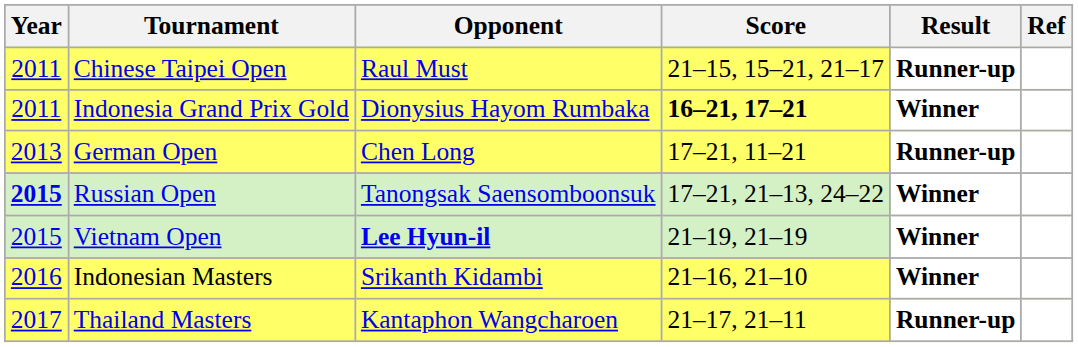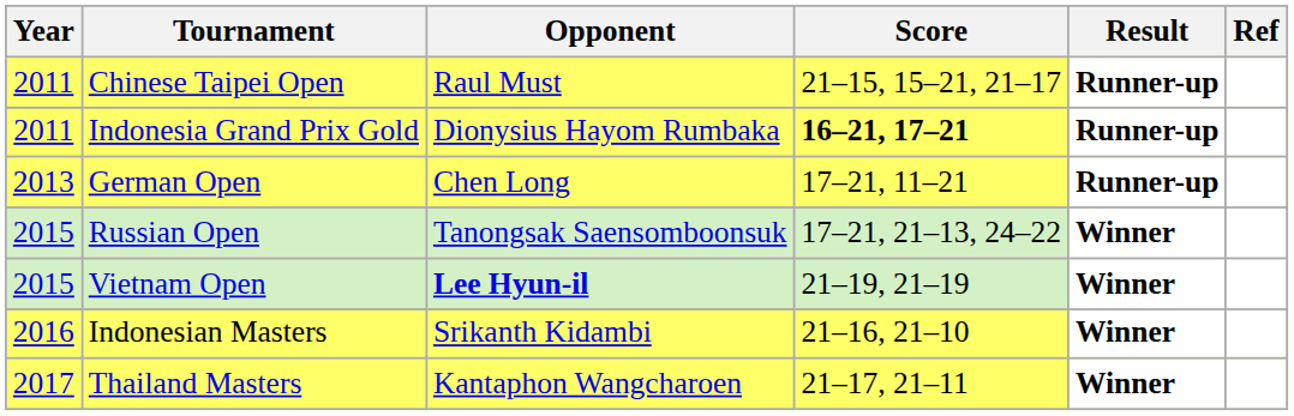 <table class="sortable wikitable" style="font-size: 90%">
 <tr>
 <th>Year</th>
 <th>Tournament</th>
 <th>Opponent</th>
 <th>Score</th>
 <th>Result</th>
 <th>Ref</th>
 </tr>
 <tr style="background:#FFFF67">
 <td align="center"><a href='#'>2011</a></td>
 <td align="left"><a href='#'>Chinese Taipei Open</a></td>
 <td align="left"> <a href='#'>Raul Must</a></td>
 <td align="left">21–15, 15–21, 21–17</td>
 <td style="text-align:left; background:white"> <strong>Runner-up</strong></td>
 <td style="text-align:center; background:white"></td>
 </tr>
 <tr style="background:#FFFF67">
 <td align="center"><a href='#'>2011</a></td>
 <td align="left"><a href='#'>Indonesia Grand Prix Gold</a></td>
 <td align="left"> <a href='#'>Dionysius Hayom Rumbaka</a></td>
 <td align="left"><strong>16–21, 17–21</strong></td>
-<td style="text-align:left; background:white"> <strong>Winner</strong></td>
+<td style="text-align:left; background:white"> <strong>Runner-up</strong></td>
 <td style="text-align:center; background:white"></td>
 </tr>
 <tr style="background:#FFFF67">
 <td align="center"><a href='#'>2013</a></td>
 <td align="left"><a href='#'>German Open</a></td>
 <td align="left"> <a href='#'>Chen Long</a></td>
 <td align="left">17–21, 11–21</td>
 <td style="text-align:left; background:white"> <strong>Runner-up</strong></td>
 <td style="text-align:center; background:white"></td>
 </tr>
 <tr style="background:#D4F1C5">
-<td align="center"><strong><a href='#'>2015</a></strong></td>
+<td align="center"><a href='#'>2015</a></td>
 <td align="left"><a href='#'>Russian Open</a></td>
 <td align="left"> <a href='#'>Tanongsak Saensomboonsuk</a></td>
 <td align="left">17–21, 21–13, 24–22</td>
 <td style="text-align:left; background:white"> <strong>Winner</strong></td>
 <td style="text-align:center; background:white"></td>
 </tr>
 <tr style="background:#D4F1C5">
 <td align="center"><a href='#'>2015</a></td>
 <td align="left"><a href='#'>Vietnam Open</a></td>
 <td align="left"><strong> <a href='#'>Lee Hyun-il</a></strong></td>
 <td align="left">21–19, 21–19</td>
 <td style="text-align:left; background:white"> <strong>Winner</strong></td>
 <td style="text-align:center; background:white"></td>
 </tr>
 <tr style="background:#FFFF67">
 <td align="center"><a href='#'>2016</a></td>
 <td align="left">Indonesian Masters</td>
 <td align="left"> <a href='#'>Srikanth Kidambi</a></td>
 <td align="left">21–16, 21–10</td>
 <td style="text-align:left; background:white"> <strong>Winner</strong></td>
 <td style="text-align:center; background:white"></td>
 </tr>
 <tr style="background:#FFFF67">
 <td align="center"><a href='#'>2017</a></td>
 <td align="left"><a href='#'>Thailand Masters</a></td>
 <td align="left"> <a href='#'>Kantaphon Wangcharoen</a></td>
 <td align="left">21–17, 21–11</td>
-<td style="text-align:left; background:white"> <strong>Runner-up</strong></td>
+<td style="text-align:left; background:white"> <strong>Winner</strong></td>
 <td style="text-align:center; background:white"></td>
 </tr>
 </table>
